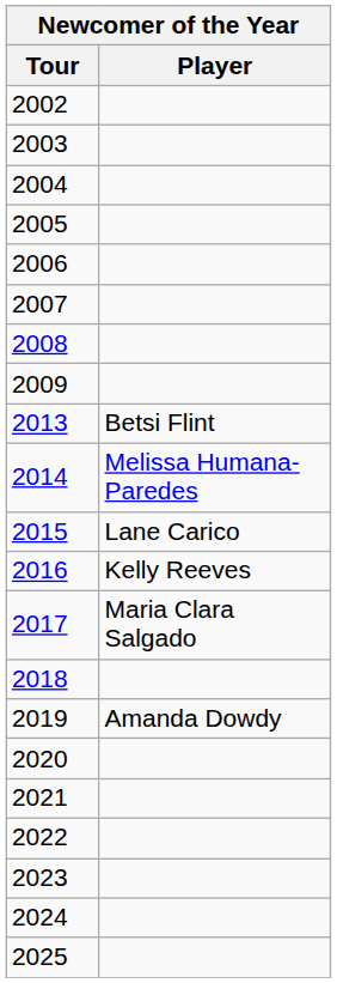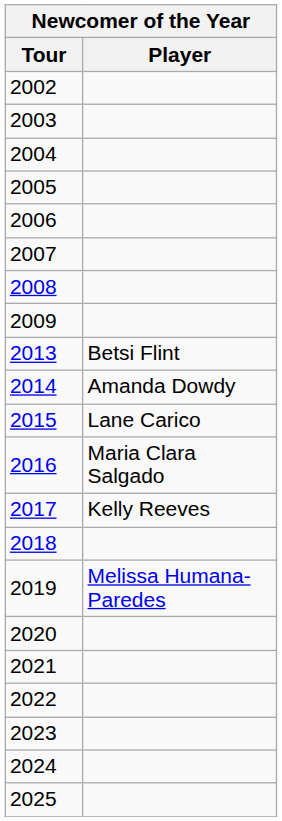 <table class="wikitable" style="margin:0.5em auto;width=480;font-size:100%">
 <tr>
 <th width=200 colspan=2>Newcomer of the Year</th>
 </tr>
 <tr>
 <th width=30>Tour</th>
 <th width=100>Player</th>
 </tr>
 <tr>
 <td>2002</td>
 <td></td>
 </tr>
 <tr>
 <td>2003</td>
 <td></td>
 </tr>
 <tr>
 <td>2004</td>
 <td></td>
 </tr>
 <tr>
 <td>2005</td>
 <td></td>
 </tr>
 <tr>
 <td>2006</td>
 <td></td>
 </tr>
 <tr>
 <td>2007</td>
 <td></td>
 </tr>
 <tr>
 <td><a href='#'>2008</a></td>
 <td></td>
 </tr>
 <tr>
 <td>2009</td>
 <td></td>
 </tr>
 <tr>
 <td><a href='#'>2013</a></td>
 <td>Betsi Flint</td>
 </tr>
 <tr>
 <td><a href='#'>2014</a></td>
-<td><a href='#'>Melissa Humana-Paredes</a></td>
+<td>Amanda Dowdy</td>
 </tr>
 <tr>
 <td><a href='#'>2015</a></td>
 <td>Lane Carico</td>
 </tr>
 <tr>
 <td><a href='#'>2016</a></td>
-<td>Kelly Reeves</td>
+<td>Maria Clara Salgado</td>
 </tr>
 <tr>
 <td><a href='#'>2017</a></td>
-<td>Maria Clara Salgado</td>
+<td>Kelly Reeves</td>
 </tr>
 <tr>
 <td><a href='#'>2018</a></td>
 <td></td>
 </tr>
 <tr>
 <td 2019 AVP Pro Beach Volleyball Tour>2019</td>
-<td>Amanda Dowdy</td>
+<td><a href='#'>Melissa Humana-Paredes</a></td>
 </tr>
 <tr>
 <td>2020</td>
 <td></td>
 </tr>
 <tr>
 <td>2021</td>
 <td></td>
 </tr>
 <tr>
 <td>2022</td>
 <td></td>
 </tr>
 <tr>
 <td>2023</td>
 <td></td>
 </tr>
 <tr>
 <td>2024</td>
 <td></td>
 </tr>
 <tr>
 <td>2025</td>
 <td></td>
 </tr>
 </table>
